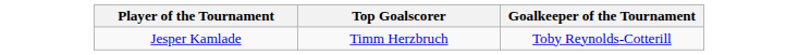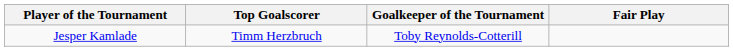 <table class=wikitable style="text-align:center; margin:auto">
 <tr>
 <th style="width: 220px;">Player of the Tournament</th>
 <th style="width: 220px;">Top Goalscorer</th>
 <th style="width: 220px;">Goalkeeper of the Tournament</th>
+<th style="width: 220px;">Fair Play</th>
 </tr>
 <tr>
 <td> <a href='#'>Jesper Kamlade</a></td>
 <td> <a href='#'>Timm Herzbruch</a></td>
 <td> <a href='#'>Toby Reynolds-Cotterill</a></td>
+<td></td>
 </tr>
 </table>
